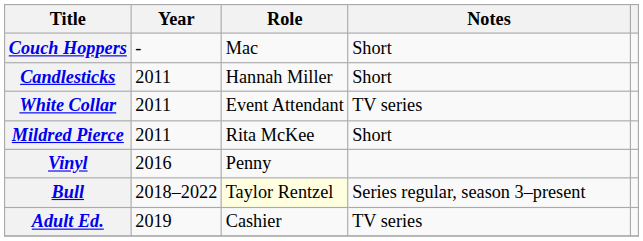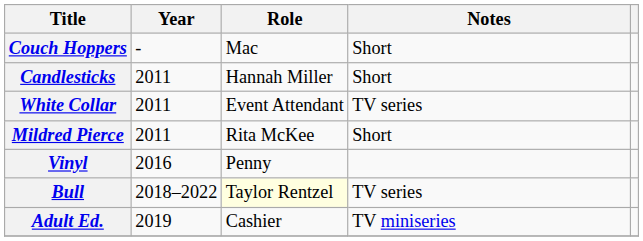 <table class="wikitable plainrowheaders sortable">
 <tr>
 <th scope="col">Title</th>
 <th scope="col">Year</th>
 <th scope="col">Role</th>
 <th scope="col" style="width: 15em;" class="unsortable">Notes</th>
 <th scope="col" class="unsortable"></th>
 </tr>
 <tr>
 <th scope=row><em><a href='#'>Couch Hoppers</a></em></th>
 <td>-</td>
 <td>Mac</td>
 <td>Short</td>
 <td style="text-align:center;"></td>
 </tr>
 <tr>
 <th scope=row><em><a href='#'>Candlesticks</a></em></th>
 <td>2011</td>
 <td>Hannah Miller</td>
 <td>Short</td>
 <td style="text-align:center;"></td>
 </tr>
 <tr>
 <th scope=row><em><a href='#'>White Collar</a></em></th>
 <td>2011</td>
 <td>Event Attendant</td>
 <td>TV series</td>
 <td style="text-align:center;"></td>
 </tr>
 <tr>
 <th scope=row><em><a href='#'>Mildred Pierce</a></em></th>
 <td>2011</td>
 <td>Rita McKee</td>
 <td>Short</td>
 <td style="text-align:center;"></td>
 </tr>
 <tr>
 <th scope=row><em><a href='#'>Vinyl</a></em></th>
 <td>2016</td>
 <td>Penny</td>
 <td></td>
 <td style="text-align:center;"></td>
 </tr>
 <tr>
 <th scope=row><em><a href='#'>Bull</a></em></th>
 <td>2018–2022</td>
 <td style="background: lightyellow;">Taylor Rentzel</td>
-<td>Series regular, season 3–present</td>
+<td>TV series</td>
 <td style="text-align:center;"></td>
 </tr>
 <tr>
 <th scope=row><em><a href='#'>Adult Ed.</a></em></th>
 <td>2019</td>
 <td>Cashier</td>
-<td>TV series</td>
+<td>TV <a href='#'>miniseries</a></td>
 <td style="text-align:center;"></td>
 </tr>
 <tr>
 </tr>
 </table>
